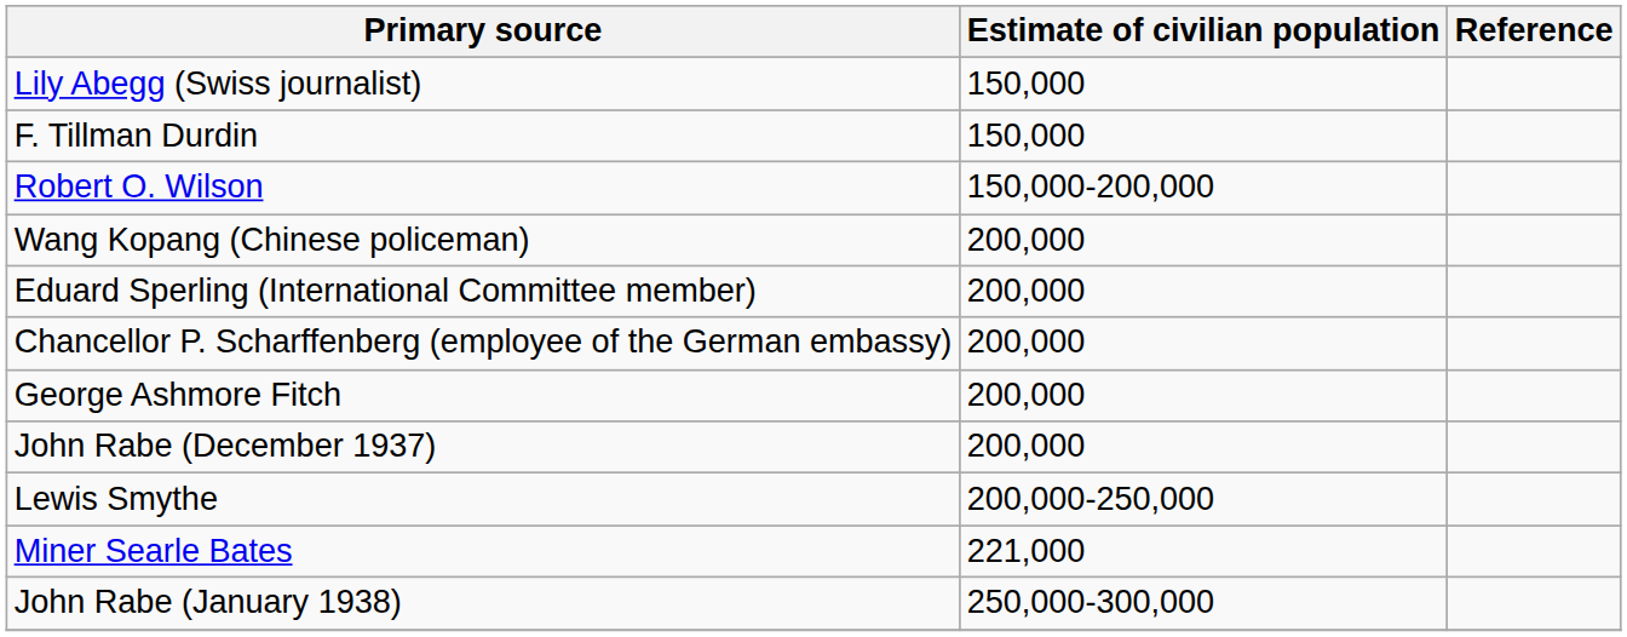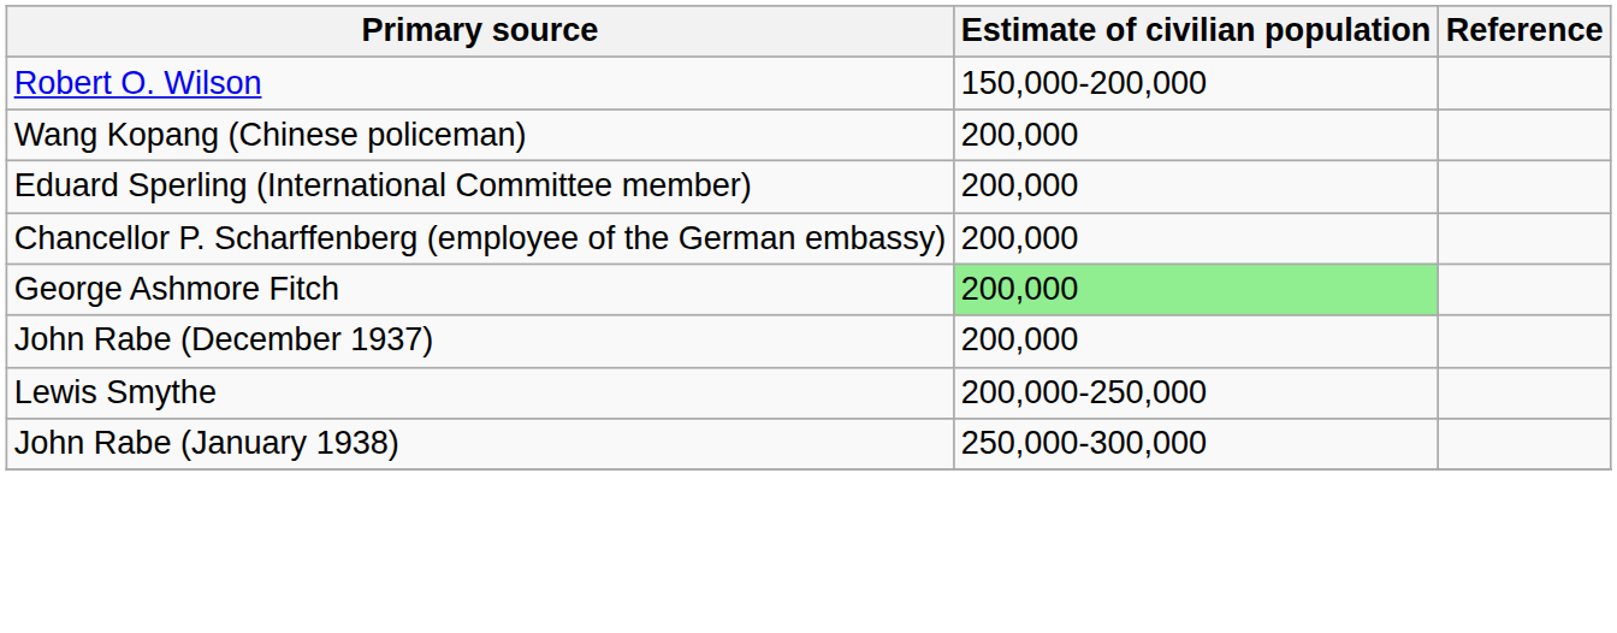 <table class="wikitable" style="margin: 1em auto 1em auto;">
 <tr>
 <th>Primary source</th>
 <th>Estimate of civilian population</th>
 <th>Reference</th>
-</tr>
-<tr>
-<td><a href='#'>Lily Abegg</a> (Swiss journalist)</td>
-<td>150,000</td>
-<td></td>
-</tr>
-<tr>
-<td>F. Tillman Durdin</td>
-<td>150,000</td>
-<td></td>
 </tr>
 <tr>
 <td><a href='#'>Robert O. Wilson</a></td>
 <td>150,000-200,000</td>
 <td></td>
 </tr>
 <tr>
 <td>Wang Kopang (Chinese policeman)</td>
 <td>200,000</td>
 <td></td>
 </tr>
 <tr>
 <td>Eduard Sperling (International Committee member)</td>
 <td>200,000</td>
 <td></td>
 </tr>
 <tr>
 <td>Chancellor P. Scharffenberg (employee of the German embassy)</td>
 <td>200,000</td>
 <td></td>
 </tr>
 <tr>
 <td>George Ashmore Fitch</td>
-<td>200,000</td>
+<td style="background: lightgreen;">200,000</td>
 <td></td>
 </tr>
 <tr>
 <td>John Rabe (December 1937)</td>
 <td>200,000</td>
 <td></td>
 </tr>
 <tr>
 <td>Lewis Smythe</td>
 <td>200,000-250,000</td>
 <td></td>
 </tr>
 <tr>
-<td><a href='#'>Miner Searle Bates</a></td>
-<td>221,000</td>
-<td></td>
-</tr>
-<tr>
 <td>John Rabe (January 1938)</td>
 <td>250,000-300,000</td>
 <td></td>
 </tr>
 <tr>
 </tr>
 </table>
